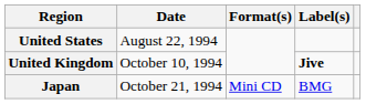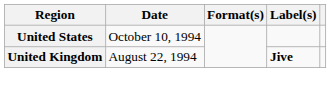 <table class="wikitable sortable plainrowheaders">
 <tr>
 <th scope="col">Region</th>
 <th scope="col">Date</th>
 <th scope="col">Format(s)</th>
 <th scope="col">Label(s)</th>
 <th scope="col"></th>
 </tr>
 <tr>
 <th scope="row">United States</th>
-<td>August 22, 1994</td>
+<td>October 10, 1994</td>
 <td rowspan="2"></td>
 <td></td>
 <td></td>
 </tr>
 <tr>
 <th scope="row">United Kingdom</th>
-<td>October 10, 1994</td>
+<td>August 22, 1994</td>
 <td><strong>Jive</strong></td>
 <td></td>
 </tr>
-<tr>
-<th scope="row">Japan</th>
-<td>October 21, 1994</td>
-<td><a href='#'>Mini CD</a></td>
-<td><a href='#'>BMG</a></td>
-<td></td>
-</tr>
 </table>
